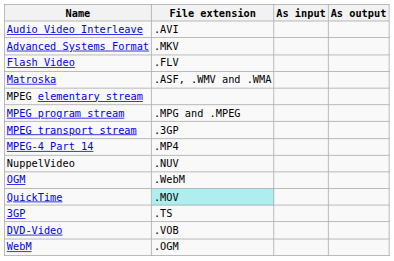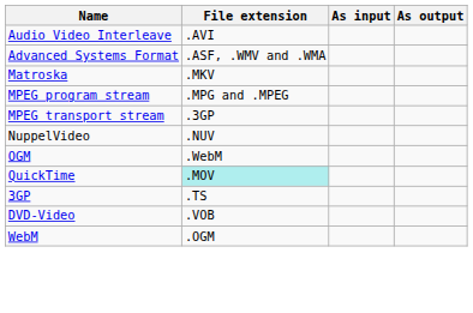 <table class="wikitable sortable floatleft" style="clear:none">
 <tr>
 <th>Name</th>
 <th>File extension</th>
 <th>As input</th>
 <th>As output</th>
 </tr>
 <tr>
 <td><a href='#'>Audio Video Interleave</a></td>
 <td>.AVI</td>
 <td></td>
 <td></td>
 </tr>
 <tr>
 <td><a href='#'>Advanced Systems Format</a></td>
-<td>.MKV</td>
-<td></td>
-<td></td>
-</tr>
-<tr>
-<td><a href='#'>Flash Video</a></td>
-<td>.FLV</td>
+<td>.ASF, .WMV and .WMA</td>
 <td></td>
 <td></td>
 </tr>
 <tr>
 <td><a href='#'>Matroska</a></td>
-<td>.ASF, .WMV and .WMA</td>
-<td></td>
-<td></td>
-</tr>
-<tr>
-<td>MPEG <a href='#'>elementary stream</a></td>
-<td></td>
+<td>.MKV</td>
 <td></td>
 <td></td>
 </tr>
 <tr>
 <td><a href='#'>MPEG program stream</a></td>
 <td>.MPG and .MPEG</td>
 <td></td>
 <td></td>
 </tr>
 <tr>
 <td><a href='#'>MPEG transport stream</a></td>
 <td>.3GP</td>
-<td></td>
-<td></td>
-</tr>
-<tr>
-<td><a href='#'>MPEG-4 Part 14</a></td>
-<td>.MP4</td>
 <td></td>
 <td></td>
 </tr>
 <tr>
 <td>NuppelVideo</td>
 <td>.NUV</td>
 <td></td>
 <td></td>
 </tr>
 <tr>
 <td><a href='#'>OGM</a></td>
 <td>.WebM</td>
 <td></td>
 <td></td>
 </tr>
 <tr>
 <td><a href='#'>QuickTime</a></td>
 <td style="background: paleturquoise;">.MOV</td>
 <td></td>
 <td></td>
 </tr>
 <tr>
 <td><a href='#'>3GP</a></td>
 <td>.TS</td>
 <td></td>
 <td></td>
 </tr>
 <tr>
 <td><a href='#'>DVD-Video</a></td>
 <td>.VOB</td>
 <td></td>
 <td></td>
 </tr>
 <tr>
 <td><a href='#'>WebM</a></td>
 <td>.OGM</td>
 <td></td>
 <td></td>
 </tr>
 </table>
